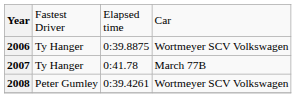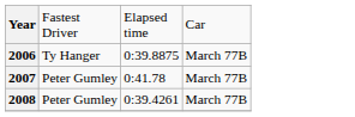 <table class="wikitable" style="font-size: 95%;">
 <tr>
 <th>Year</th>
 <td>Fastest<br> Driver</td>
 <td>Elapsed<br> time</td>
 <td>Car</td>
 </tr>
 <tr>
 <th>2006</th>
 <td>Ty Hanger</td>
 <td>0:39.8875</td>
-<td>Wortmeyer SCV Volkswagen</td>
+<td>March 77B</td>
 </tr>
 <tr>
 <th>2007</th>
-<td>Ty Hanger</td>
+<td>Peter Gumley</td>
 <td>0:41.78</td>
 <td>March 77B</td>
 </tr>
 <tr>
 <th>2008</th>
 <td>Peter Gumley</td>
 <td>0:39.4261</td>
-<td>Wortmeyer SCV Volkswagen</td>
+<td>March 77B</td>
 </tr>
 <tr>
 </tr>
 </table>
